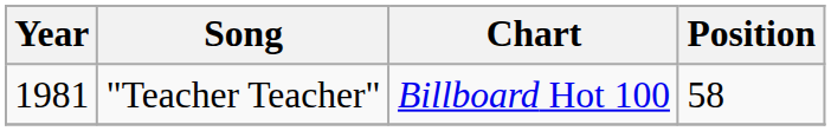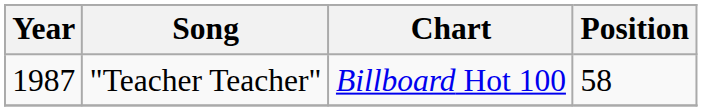 <table class="wikitable">
 <tr>
 <th align="left">Year</th>
 <th align="left">Song</th>
 <th align="left">Chart</th>
 <th align="left">Position</th>
 </tr>
 <tr>
-<td align="left">1981</td>
+<td align="left">1987</td>
 <td align="left">"Teacher Teacher"</td>
 <td align="left"><a href='#'><em>Billboard</em> Hot 100</a></td>
 <td align="left">58</td>
 </tr>
 <tr>
 </tr>
 </table>
